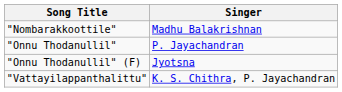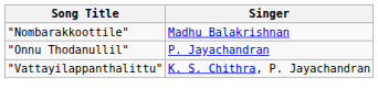 <table class="wikitable">
 <tr>
 <th>Song Title</th>
 <th>Singer</th>
 </tr>
 <tr>
 <td>"Nombarakkoottile"</td>
 <td><a href='#'>Madhu Balakrishnan</a></td>
 </tr>
 <tr>
 <td>"Onnu Thodanullil"</td>
 <td><a href='#'>P. Jayachandran</a></td>
 </tr>
 <tr>
-<td>"Onnu Thodanullil" (F)</td>
-<td><a href='#'>Jyotsna</a></td>
-</tr>
-<tr>
 <td>"Vattayilappanthalittu"</td>
 <td><a href='#'>K. S. Chithra</a>, P. Jayachandran</td>
 </tr>
 </table>
